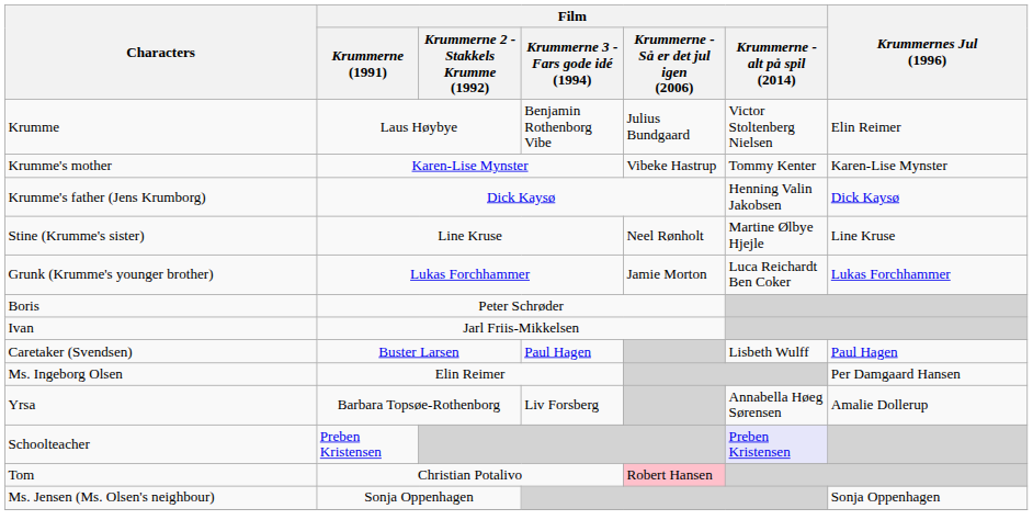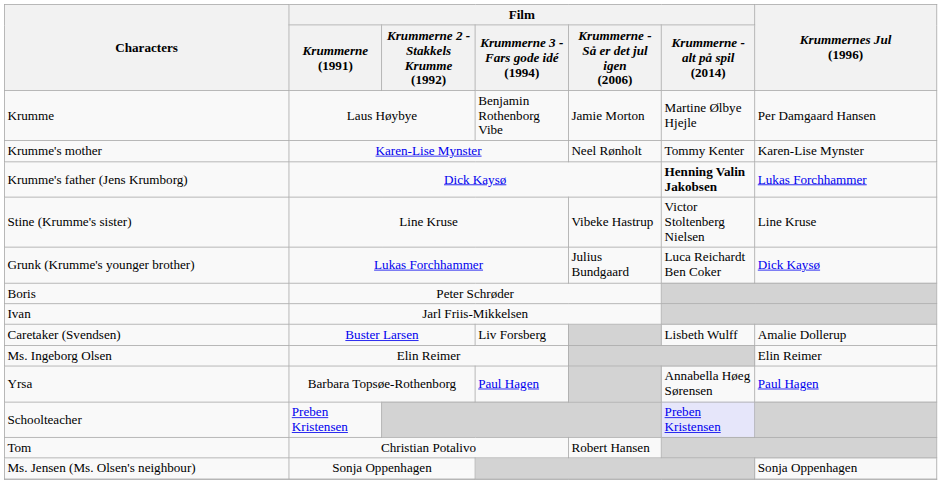 <table class="wikitable" width=90%>
 <tr>
 <th rowspan="2">Characters</th>
 <th colspan="5" style="text-align:center;">Film</th>
 <th rowspan="2"><em>Krummernes Jul</em> <br> (1996) <br></th>
 </tr>
 <tr>
 <th style="text-align:center; width:10%;"><em>Krummerne</em> <br> (1991)</th>
 <th style="text-align:center; width:10%;"><em>Krummerne 2 - Stakkels Krumme</em> <br> (1992)</th>
 <th style="text-align:center; width:10%;"><em>Krummerne 3 - Fars gode idé</em> <br> (1994)</th>
 <th style="text-align:center; width:10%;"><em>Krummerne - Så er det jul igen</em> <br> (2006)</th>
 <th style="text-align:center; width:10%;"><em>Krummerne - alt på spil</em> <br> (2014)</th>
 </tr>
 <tr>
 <td>Krumme</td>
 <td colspan="2" style="text-align:center;">Laus Høybye</td>
 <td>Benjamin Rothenborg Vibe</td>
-<td>Julius Bundgaard</td>
-<td>Victor Stoltenberg Nielsen</td>
-<td>Elin Reimer</td>
+<td>Jamie Morton</td>
+<td>Martine Ølbye Hjejle</td>
+<td>Per Damgaard Hansen</td>
 </tr>
 <tr>
 <td>Krumme's mother</td>
 <td colspan="3" style="text-align:center;"><a href='#'>Karen-Lise Mynster</a></td>
-<td>Vibeke Hastrup</td>
+<td>Neel Rønholt</td>
 <td>Tommy Kenter</td>
 <td>Karen-Lise Mynster</td>
 </tr>
 <tr>
 <td>Krumme's father (Jens Krumborg)</td>
 <td colspan="4" style="text-align:center;"><a href='#'>Dick Kaysø</a></td>
-<td>Henning Valin Jakobsen</td>
-<td><a href='#'>Dick Kaysø</a></td>
+<td><strong>Henning Valin Jakobsen</strong></td>
+<td><a href='#'>Lukas Forchhammer</a></td>
 </tr>
 <tr>
 <td>Stine (Krumme's sister)</td>
 <td colspan="3" style="text-align:center;">Line Kruse</td>
-<td>Neel Rønholt</td>
-<td>Martine Ølbye Hjejle</td>
+<td>Vibeke Hastrup</td>
+<td>Victor Stoltenberg Nielsen</td>
 <td>Line Kruse</td>
 </tr>
 <tr>
 <td>Grunk (Krumme's younger brother)</td>
 <td colspan="3" style="text-align:center;"><a href='#'>Lukas Forchhammer</a></td>
-<td>Jamie Morton</td>
+<td>Julius Bundgaard</td>
 <td>Luca Reichardt Ben Coker</td>
-<td><a href='#'>Lukas Forchhammer</a></td>
+<td><a href='#'>Dick Kaysø</a></td>
 </tr>
 <tr>
 <td>Boris</td>
 <td colspan="4" style="text-align:center;">Peter Schrøder</td>
 <td colspan="2" style="background:lightgrey;"></td>
 </tr>
 <tr>
 <td>Ivan</td>
 <td colspan="4" style="text-align:center;">Jarl Friis-Mikkelsen</td>
 <td colspan="2" style="background:lightgrey;"></td>
 </tr>
 <tr>
 <td>Caretaker (Svendsen)</td>
 <td colspan="2" style="text-align:center;"><a href='#'>Buster Larsen</a></td>
-<td><a href='#'>Paul Hagen</a></td>
+<td>Liv Forsberg</td>
 <td style="background:lightgrey;"></td>
 <td>Lisbeth Wulff</td>
-<td><a href='#'>Paul Hagen</a></td>
+<td>Amalie Dollerup</td>
 </tr>
 <tr>
 <td>Ms. Ingeborg Olsen</td>
 <td colspan="3" style="text-align:center;">Elin Reimer</td>
 <td colspan="2" style="background:lightgrey;"></td>
-<td>Per Damgaard Hansen</td>
+<td>Elin Reimer</td>
 </tr>
 <tr>
 <td>Yrsa</td>
 <td colspan="2" style="text-align:center;">Barbara Topsøe-Rothenborg</td>
-<td>Liv Forsberg</td>
+<td><a href='#'>Paul Hagen</a></td>
 <td style="background:lightgrey;"></td>
 <td>Annabella Høeg Sørensen</td>
-<td>Amalie Dollerup</td>
+<td><a href='#'>Paul Hagen</a></td>
 </tr>
 <tr>
 <td>Schoolteacher</td>
 <td><a href='#'>Preben Kristensen</a></td>
 <td colspan="3" style="background:lightgrey;"></td>
 <td style="background: lavender;"><a href='#'>Preben Kristensen</a></td>
 <td style="background:lightgrey;"></td>
 </tr>
 <tr>
 <td>Tom</td>
 <td colspan="3" style="text-align:center;">Christian Potalivo</td>
-<td style="background: pink;">Robert Hansen</td>
+<td>Robert Hansen</td>
 <td colspan="3"  style="background:lightgrey;"></td>
 </tr>
 <tr>
 <td>Ms. Jensen (Ms. Olsen's neighbour)</td>
 <td colspan="2" style="text-align:center;">Sonja Oppenhagen</td>
 <td colspan="3" style="background:lightgrey;"></td>
 <td>Sonja Oppenhagen</td>
 </tr>
 <tr>
 </tr>
 </table>
